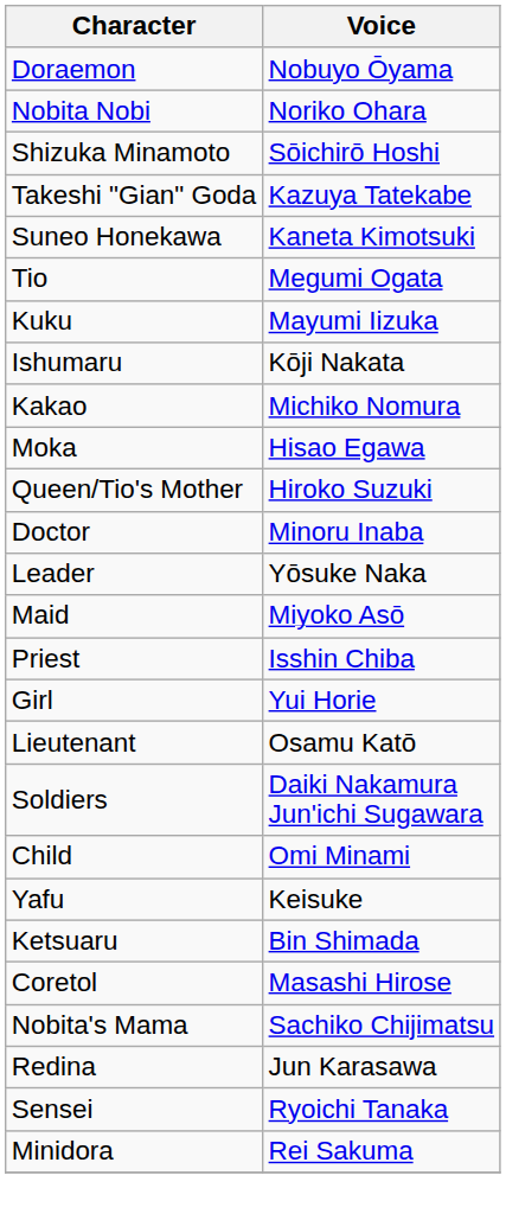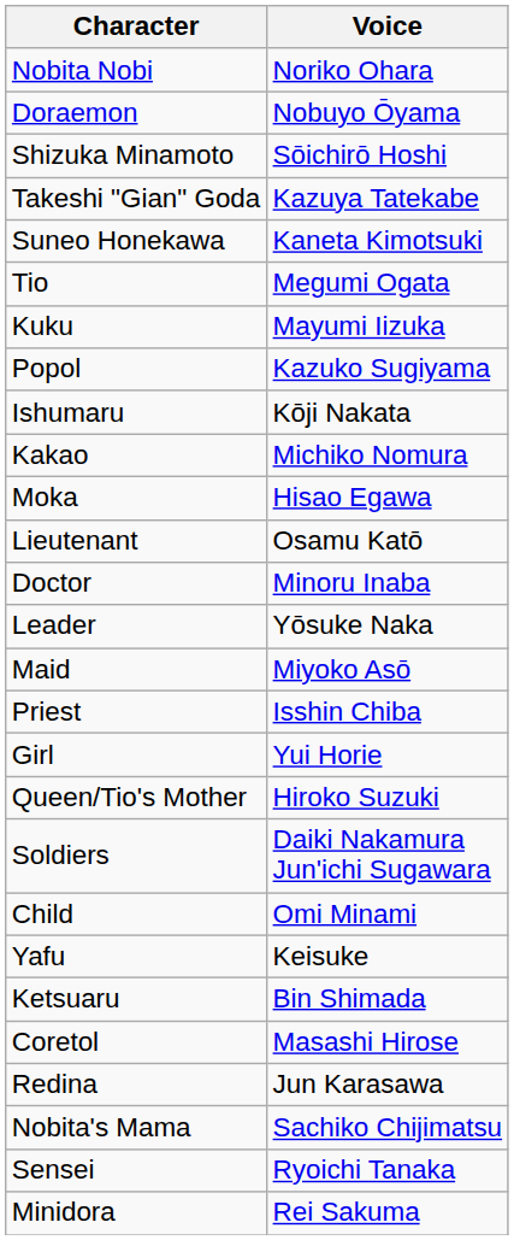 <table class="wikitable">
 <tr>
 <th>Character</th>
 <th>Voice</th>
 </tr>
 <tr>
+<td><a href='#'>Nobita Nobi</a></td>
+<td><a href='#'>Noriko Ohara</a></td>
+</tr>
+<tr>
 <td><a href='#'>Doraemon</a></td>
 <td><a href='#'>Nobuyo Ōyama</a></td>
-</tr>
-<tr>
-<td><a href='#'>Nobita Nobi</a></td>
-<td><a href='#'>Noriko Ohara</a></td>
 </tr>
 <tr>
 <td>Shizuka Minamoto</td>
 <td><a href='#'>Sōichirō Hoshi</a></td>
 </tr>
 <tr>
 <td>Takeshi "Gian" Goda</td>
 <td><a href='#'>Kazuya Tatekabe</a></td>
 </tr>
 <tr>
 <td>Suneo Honekawa</td>
 <td><a href='#'>Kaneta Kimotsuki</a></td>
 </tr>
 <tr>
 <td>Tio</td>
 <td><a href='#'>Megumi Ogata</a></td>
 </tr>
 <tr>
 <td>Kuku</td>
 <td><a href='#'>Mayumi Iizuka</a></td>
 </tr>
 <tr>
+<td>Popol</td>
+<td><a href='#'>Kazuko Sugiyama</a></td>
+</tr>
+<tr>
 <td>Ishumaru</td>
 <td>Kōji Nakata</td>
 </tr>
 <tr>
 <td>Kakao</td>
 <td><a href='#'>Michiko Nomura</a></td>
 </tr>
 <tr>
 <td>Moka</td>
 <td><a href='#'>Hisao Egawa</a></td>
 </tr>
 <tr>
-<td>Queen/Tio's Mother</td>
-<td><a href='#'>Hiroko Suzuki</a></td>
+<td>Lieutenant</td>
+<td>Osamu Katō</td>
 </tr>
 <tr>
 <td>Doctor</td>
 <td><a href='#'>Minoru Inaba</a></td>
 </tr>
 <tr>
 <td>Leader</td>
 <td>Yōsuke Naka</td>
 </tr>
 <tr>
 <td>Maid</td>
 <td><a href='#'>Miyoko Asō</a></td>
 </tr>
 <tr>
 <td>Priest</td>
 <td><a href='#'>Isshin Chiba</a></td>
 </tr>
 <tr>
 <td>Girl</td>
 <td><a href='#'>Yui Horie</a></td>
 </tr>
 <tr>
-<td>Lieutenant</td>
-<td>Osamu Katō</td>
+<td>Queen/Tio's Mother</td>
+<td><a href='#'>Hiroko Suzuki</a></td>
 </tr>
 <tr>
 <td>Soldiers</td>
 <td><a href='#'>Daiki Nakamura</a><br><a href='#'>Jun'ichi Sugawara</a></td>
 </tr>
 <tr>
 <td>Child</td>
 <td><a href='#'>Omi Minami</a></td>
 </tr>
 <tr>
 <td>Yafu</td>
 <td>Keisuke</td>
 </tr>
 <tr>
 <td>Ketsuaru</td>
 <td><a href='#'>Bin Shimada</a></td>
 </tr>
 <tr>
 <td>Coretol</td>
 <td><a href='#'>Masashi Hirose</a></td>
 </tr>
 <tr>
+<td>Redina</td>
+<td>Jun Karasawa</td>
+</tr>
+<tr>
 <td>Nobita's Mama</td>
 <td><a href='#'>Sachiko Chijimatsu</a></td>
-</tr>
-<tr>
-<td>Redina</td>
-<td>Jun Karasawa</td>
 </tr>
 <tr>
 <td>Sensei</td>
 <td><a href='#'>Ryoichi Tanaka</a></td>
 </tr>
 <tr>
 <td>Minidora</td>
 <td><a href='#'>Rei Sakuma</a></td>
 </tr>
 <tr>
 </tr>
 </table>
